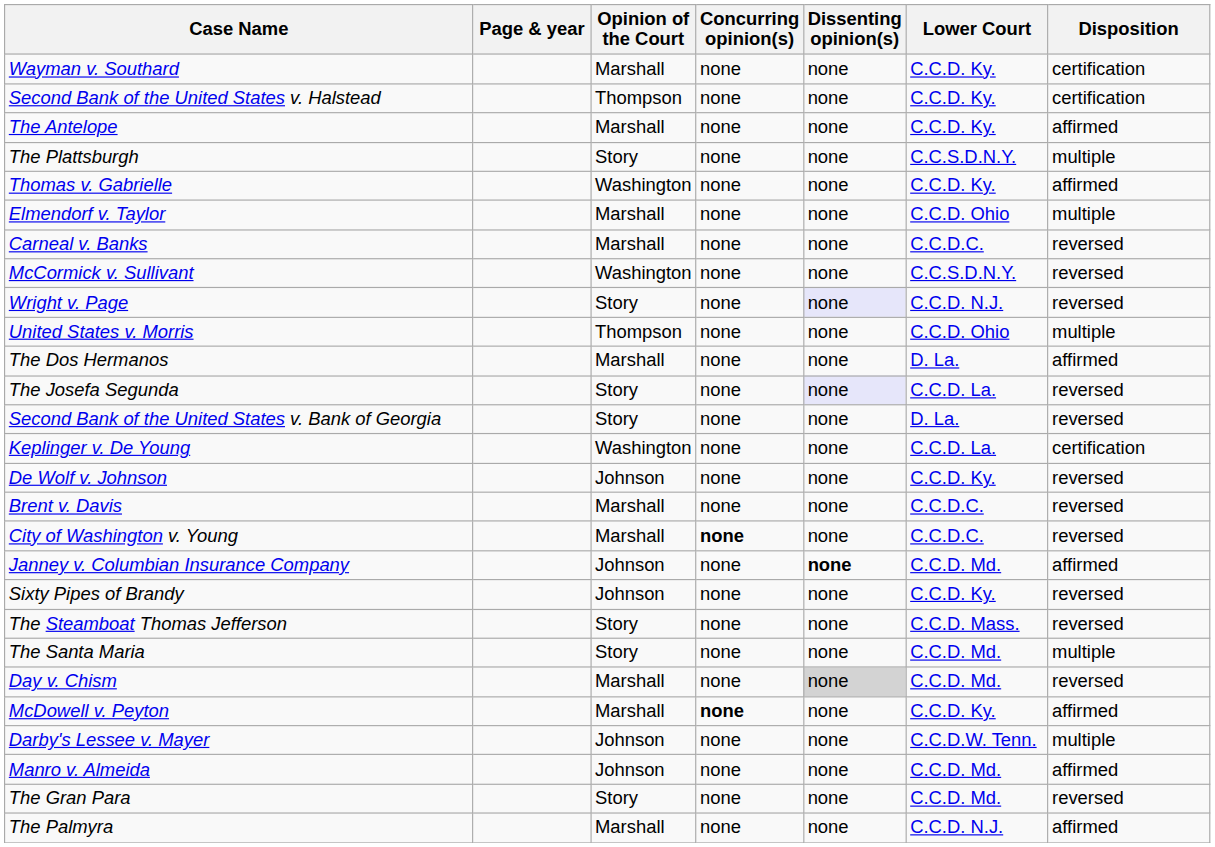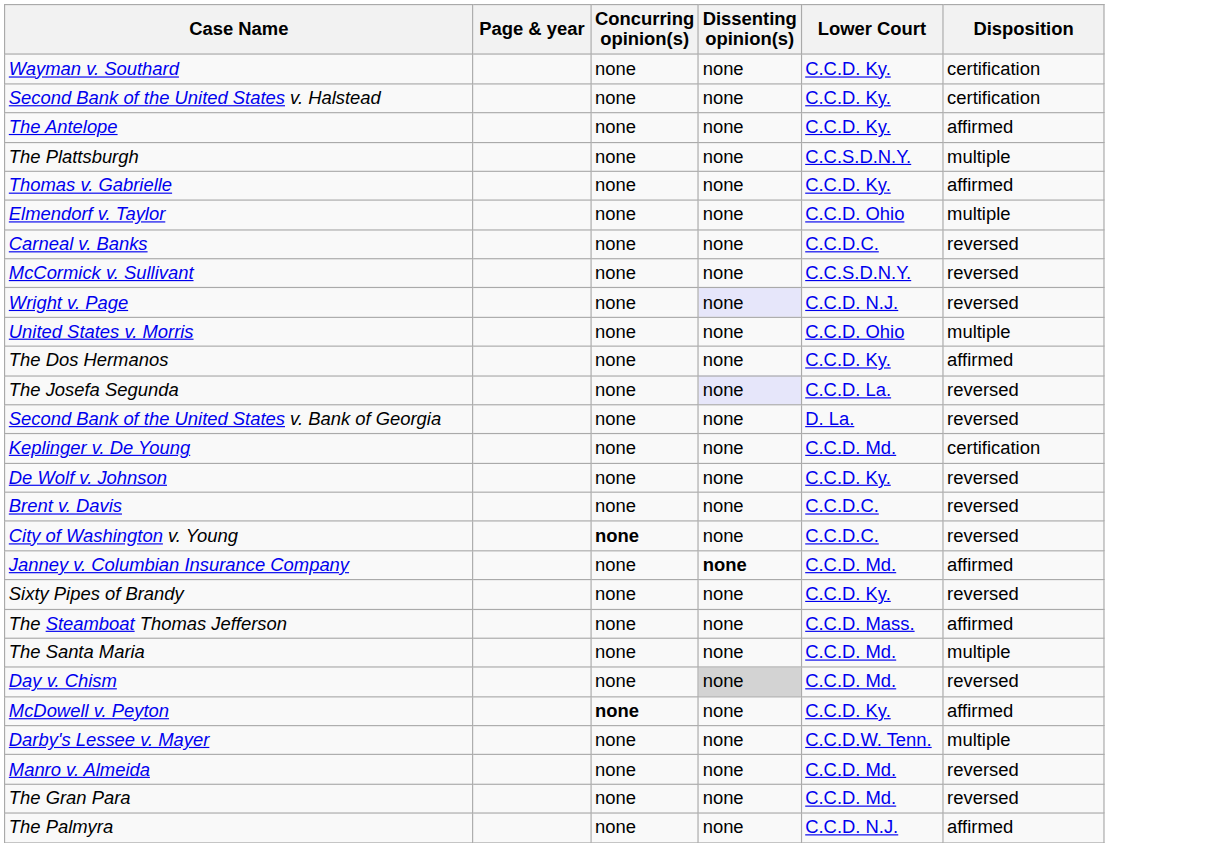 <table class="wikitable sortable">
 <tr>
 <th scope="col" style="width: 400px;">Case Name</th>
 <th scope="col" style="width: 95px;">Page & year</th>
-<th scope="col" style="width: 10px;">Opinion of the Court</th>
 <th scope="col" style="width: 10px;">Concurring opinion(s)</th>
 <th scope="col" style="width: 10px;">Dissenting opinion(s)</th>
 <th scope="col" style="width: 116px;">Lower Court</th>
 <th scope="col" style="width: 133px;">Disposition</th>
 </tr>
 <tr>
 <td><em><a href='#'>Wayman v. Southard</a></em></td>
 <td align="right"></td>
-<td>Marshall</td>
 <td>none</td>
 <td>none</td>
 <td><a href='#'>C.C.D. Ky.</a></td>
 <td>certification</td>
 </tr>
 <tr>
 <td><em><a href='#'>Second Bank of the United States</a> v. Halstead</em></td>
 <td align="right"></td>
-<td>Thompson</td>
 <td>none</td>
 <td>none</td>
 <td><a href='#'>C.C.D. Ky.</a></td>
 <td>certification</td>
 </tr>
 <tr>
 <td><em><a href='#'>The Antelope</a></em></td>
 <td align="right"></td>
-<td>Marshall</td>
 <td>none</td>
 <td>none</td>
 <td><a href='#'>C.C.D. Ky.</a></td>
 <td>affirmed</td>
 </tr>
 <tr>
 <td><em>The Plattsburgh</em></td>
 <td align="right"></td>
-<td>Story</td>
 <td>none</td>
 <td>none</td>
 <td><a href='#'>C.C.S.D.N.Y.</a></td>
 <td>multiple</td>
 </tr>
 <tr>
 <td><em><a href='#'>Thomas v. Gabrielle </a></em></td>
 <td align="right"></td>
-<td>Washington</td>
 <td>none</td>
 <td>none</td>
 <td><a href='#'>C.C.D. Ky.</a></td>
 <td>affirmed</td>
 </tr>
 <tr>
 <td><em><a href='#'>Elmendorf v. Taylor</a></em></td>
 <td align="right"></td>
-<td>Marshall</td>
 <td>none</td>
 <td>none</td>
 <td><a href='#'>C.C.D. Ohio</a></td>
 <td>multiple</td>
 </tr>
 <tr>
 <td><em><a href='#'>Carneal v. Banks </a></em></td>
 <td align="right"></td>
-<td>Marshall</td>
 <td>none</td>
 <td>none</td>
 <td><a href='#'>C.C.D.C.</a></td>
 <td>reversed</td>
 </tr>
 <tr>
 <td><em><a href='#'>McCormick v. Sullivant</a></em></td>
 <td align="right"></td>
-<td>Washington</td>
 <td>none</td>
 <td>none</td>
 <td><a href='#'>C.C.S.D.N.Y.</a></td>
 <td>reversed</td>
 </tr>
 <tr>
 <td><em><a href='#'>Wright v. Page</a></em></td>
 <td align="right"></td>
-<td>Story</td>
 <td>none</td>
 <td style="background: lavender;">none</td>
 <td><a href='#'>C.C.D. N.J.</a></td>
 <td>reversed</td>
 </tr>
 <tr>
 <td><em><a href='#'>United States v. Morris</a></em></td>
 <td align="right"></td>
-<td>Thompson</td>
 <td>none</td>
 <td>none</td>
 <td><a href='#'>C.C.D. Ohio</a></td>
 <td>multiple</td>
 </tr>
 <tr>
 <td><em>The Dos Hermanos</em></td>
 <td align="right"></td>
-<td>Marshall</td>
 <td>none</td>
 <td>none</td>
-<td><a href='#'>D. La.</a></td>
+<td><a href='#'>C.C.D. Ky.</a></td>
 <td>affirmed</td>
 </tr>
 <tr>
 <td><em>The Josefa Segunda</em></td>
 <td align="right"></td>
-<td>Story</td>
 <td>none</td>
 <td style="background: lavender;">none</td>
 <td><a href='#'>C.C.D. La.</a></td>
 <td>reversed</td>
 </tr>
 <tr>
 <td><em><a href='#'>Second Bank of the United States</a> v. Bank of Georgia</em></td>
 <td align="right"></td>
-<td>Story</td>
 <td>none</td>
 <td>none</td>
 <td><a href='#'>D. La.</a></td>
 <td>reversed</td>
 </tr>
 <tr>
 <td><em><a href='#'>Keplinger v. De Young</a></em></td>
 <td align="right"></td>
-<td>Washington</td>
 <td>none</td>
 <td>none</td>
-<td><a href='#'>C.C.D. La.</a></td>
+<td><a href='#'>C.C.D. Md.</a></td>
 <td>certification</td>
 </tr>
 <tr>
 <td><em><a href='#'>De Wolf v. Johnson</a></em></td>
 <td align="right"></td>
-<td>Johnson</td>
 <td>none</td>
 <td>none</td>
 <td><a href='#'>C.C.D. Ky.</a></td>
 <td>reversed</td>
 </tr>
 <tr>
 <td><em><a href='#'>Brent v. Davis</a></em></td>
 <td align="right"></td>
-<td>Marshall</td>
 <td>none</td>
 <td>none</td>
 <td><a href='#'>C.C.D.C.</a></td>
 <td>reversed</td>
 </tr>
 <tr>
 <td><em><a href='#'>City of Washington</a> v. Young</em></td>
 <td align="right"></td>
-<td>Marshall</td>
 <td><strong>none</strong></td>
 <td>none</td>
 <td><a href='#'>C.C.D.C.</a></td>
 <td>reversed</td>
 </tr>
 <tr>
 <td><em><a href='#'>Janney v. Columbian Insurance Company</a></em></td>
 <td align="right"></td>
-<td>Johnson</td>
 <td>none</td>
 <td><strong>none</strong></td>
 <td><a href='#'>C.C.D. Md.</a></td>
 <td>affirmed</td>
 </tr>
 <tr>
 <td><em>Sixty Pipes of Brandy</em></td>
 <td align="right"></td>
-<td>Johnson</td>
 <td>none</td>
 <td>none</td>
 <td><a href='#'>C.C.D. Ky.</a></td>
 <td>reversed</td>
 </tr>
 <tr>
 <td><em>The <a href='#'>Steamboat</a> Thomas Jefferson</em></td>
 <td align="right"></td>
-<td>Story</td>
 <td>none</td>
 <td>none</td>
 <td><a href='#'>C.C.D. Mass.</a></td>
-<td>reversed</td>
+<td>affirmed</td>
 </tr>
 <tr>
 <td><em>The Santa Maria </em></td>
 <td align="right"></td>
-<td>Story</td>
 <td>none</td>
 <td>none</td>
 <td><a href='#'>C.C.D. Md.</a></td>
 <td>multiple</td>
 </tr>
 <tr>
 <td><em><a href='#'>Day v. Chism</a></em></td>
 <td align="right"></td>
-<td>Marshall</td>
 <td>none</td>
 <td style="background: lightgrey;">none</td>
 <td><a href='#'>C.C.D. Md.</a></td>
 <td>reversed</td>
 </tr>
 <tr>
 <td><em><a href='#'>McDowell v. Peyton</a></em></td>
 <td align="right"></td>
-<td>Marshall</td>
 <td><strong>none</strong></td>
 <td>none</td>
 <td><a href='#'>C.C.D. Ky.</a></td>
 <td>affirmed</td>
 </tr>
 <tr>
 <td><em><a href='#'>Darby's Lessee v. Mayer</a></em></td>
 <td align="right"></td>
-<td>Johnson</td>
 <td>none</td>
 <td>none</td>
 <td><a href='#'>C.C.D.W. Tenn.</a></td>
 <td>multiple</td>
 </tr>
 <tr>
 <td><em><a href='#'>Manro v. Almeida</a></em></td>
 <td align="right"></td>
-<td>Johnson</td>
 <td>none</td>
 <td>none</td>
 <td><a href='#'>C.C.D. Md.</a></td>
-<td>affirmed</td>
+<td>reversed</td>
 </tr>
 <tr>
 <td><em>The Gran Para</em></td>
 <td align="right"></td>
-<td>Story</td>
 <td>none</td>
 <td>none</td>
 <td><a href='#'>C.C.D. Md.</a></td>
 <td>reversed</td>
 </tr>
 <tr>
 <td><em>The Palmyra</em></td>
 <td align="right"></td>
-<td>Marshall</td>
 <td>none</td>
 <td>none</td>
 <td><a href='#'>C.C.D. N.J.</a></td>
 <td>affirmed</td>
 </tr>
 </table>
